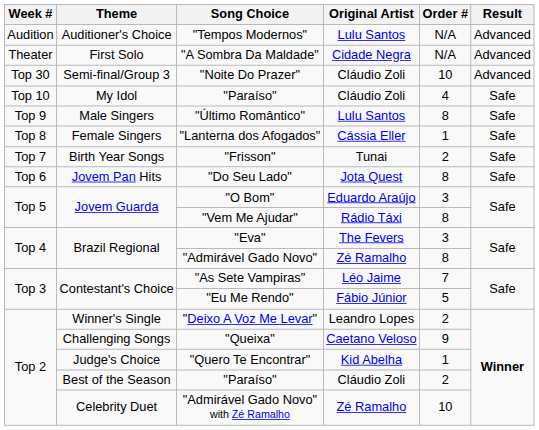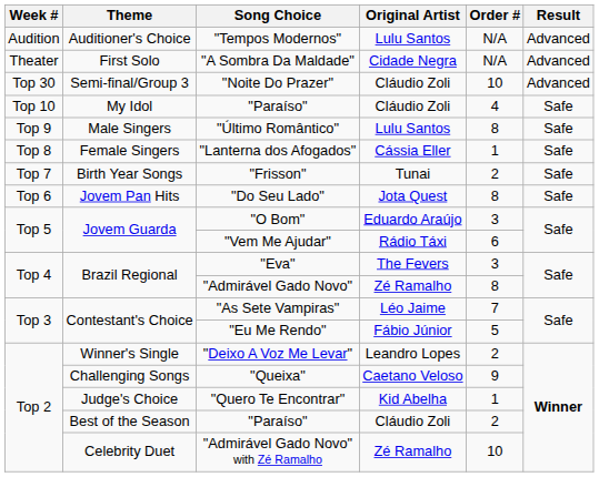 <table class="wikitable" style="text-align: center;">
 <tr>
 <th>Week #</th>
 <th>Theme</th>
 <th>Song Choice</th>
 <th>Original Artist</th>
 <th>Order #</th>
 <th>Result</th>
 </tr>
 <tr>
 <td>Audition</td>
 <td>Auditioner's Choice</td>
 <td>"Tempos Modernos"</td>
 <td><a href='#'>Lulu Santos</a></td>
 <td>N/A</td>
 <td>Advanced</td>
 </tr>
 <tr>
 <td>Theater</td>
 <td>First Solo</td>
 <td>"A Sombra Da Maldade"</td>
 <td><a href='#'>Cidade Negra</a></td>
 <td>N/A</td>
 <td>Advanced</td>
 </tr>
 <tr>
 <td>Top 30</td>
 <td>Semi-final/Group 3</td>
 <td>"Noite Do Prazer"</td>
 <td>Cláudio Zoli</td>
 <td>10</td>
 <td>Advanced</td>
 </tr>
 <tr>
 <td>Top 10</td>
 <td>My Idol</td>
 <td>"Paraíso"</td>
 <td>Cláudio Zoli</td>
 <td>4</td>
 <td>Safe</td>
 </tr>
 <tr>
 <td>Top 9</td>
 <td>Male Singers</td>
 <td>"Último Romântico"</td>
 <td><a href='#'>Lulu Santos</a></td>
 <td>8</td>
 <td>Safe</td>
 </tr>
 <tr>
 <td>Top 8</td>
 <td>Female Singers</td>
 <td>"Lanterna dos Afogados"</td>
 <td><a href='#'>Cássia Eller</a></td>
 <td>1</td>
 <td>Safe</td>
 </tr>
 <tr>
 <td>Top 7</td>
 <td>Birth Year Songs</td>
 <td>"Frisson"</td>
 <td>Tunai</td>
 <td>2</td>
 <td>Safe</td>
 </tr>
 <tr>
 <td>Top 6</td>
 <td><a href='#'>Jovem Pan</a> Hits</td>
 <td>"Do Seu Lado"</td>
 <td><a href='#'>Jota Quest</a></td>
 <td>8</td>
 <td>Safe</td>
 </tr>
 <tr>
 <td rowspan=2>Top 5</td>
 <td rowspan=2><a href='#'>Jovem Guarda</a></td>
 <td>"O Bom"</td>
 <td><a href='#'>Eduardo Araújo</a></td>
 <td>3</td>
 <td rowspan=2>Safe</td>
 </tr>
 <tr>
 <td>"Vem Me Ajudar"</td>
 <td><a href='#'>Rádio Táxi</a></td>
-<td>8</td>
+<td>6</td>
 </tr>
 <tr>
 <td rowspan=2>Top 4</td>
 <td rowspan=2>Brazil Regional</td>
 <td>"Eva"</td>
 <td><a href='#'>The Fevers</a></td>
 <td>3</td>
 <td rowspan=2>Safe</td>
 </tr>
 <tr>
 <td>"Admirável Gado Novo"</td>
 <td><a href='#'>Zé Ramalho</a></td>
 <td>8</td>
 </tr>
 <tr>
 <td rowspan=2>Top 3</td>
 <td rowspan=2>Contestant's Choice</td>
 <td>"As Sete Vampiras"</td>
 <td><a href='#'>Léo Jaime</a></td>
 <td>7</td>
 <td rowspan=2>Safe</td>
 </tr>
 <tr>
 <td>"Eu Me Rendo"</td>
 <td><a href='#'>Fábio Júnior</a></td>
 <td>5</td>
 </tr>
 <tr>
 <td rowspan=5>Top 2</td>
 <td>Winner's Single</td>
 <td>"<a href='#'>Deixo A Voz Me Levar</a>"</td>
 <td>Leandro Lopes</td>
 <td>2</td>
 <td rowspan=5><strong>Winner</strong></td>
 </tr>
 <tr>
 <td>Challenging Songs</td>
 <td>"Queixa"</td>
 <td><a href='#'>Caetano Veloso</a></td>
 <td>9</td>
 </tr>
 <tr>
 <td>Judge's Choice</td>
 <td>"Quero Te Encontrar"</td>
 <td><a href='#'>Kid Abelha</a></td>
 <td>1</td>
 </tr>
 <tr>
 <td>Best of the Season</td>
 <td>"Paraíso"</td>
 <td>Cláudio Zoli</td>
 <td>2</td>
 </tr>
 <tr>
 <td>Celebrity Duet</td>
 <td>"Admirável Gado Novo"<br><small>with <a href='#'>Zé Ramalho</a></small></td>
 <td><a href='#'>Zé Ramalho</a></td>
 <td>10</td>
 </tr>
 </table>
